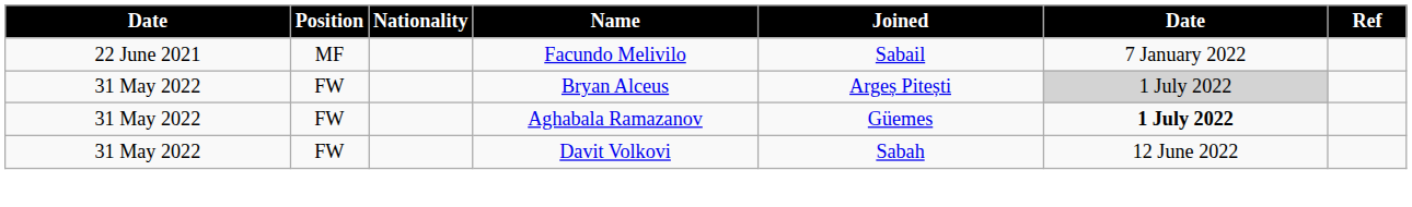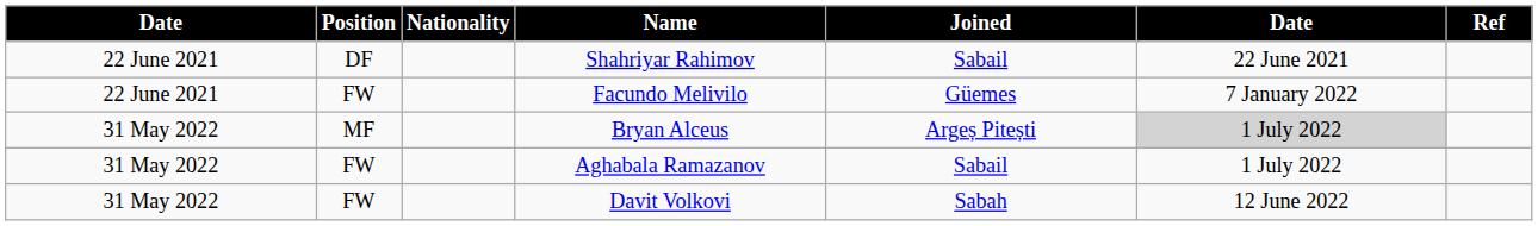 <table class="wikitable"  style="text-align:center; font-size:90%; ">
 <tr>
 <th style="background:#000000; color:#FFFFFF; width:200px;">Date</th>
 <th style="background:#000000; color:#FFFFFF; width:50px;">Position</th>
 <th style="background:#000000; color:#FFFFFF; width:50px;">Nationality</th>
 <th style="background:#000000; color:#FFFFFF; width:200px;">Name</th>
 <th style="background:#000000; color:#FFFFFF; width:200px;">Joined</th>
 <th style="background:#000000; color:#FFFFFF; width:200px;">Date</th>
 <th style="background:#000000; color:#FFFFFF; width:50px;">Ref</th>
 </tr>
 <tr>
 <td>22 June 2021</td>
-<td>MF</td>
+<td>DF</td>
+<td></td>
+<td><a href='#'>Shahriyar Rahimov</a></td>
+<td><a href='#'>Sabail</a></td>
+<td>22 June 2021</td>
+<td></td>
+</tr>
+<tr>
+<td>22 June 2021</td>
+<td>FW</td>
 <td></td>
 <td><a href='#'>Facundo Melivilo</a></td>
-<td><a href='#'>Sabail</a></td>
+<td><a href='#'>Güemes</a></td>
 <td>7 January 2022</td>
 <td></td>
 </tr>
 <tr>
 <td>31 May 2022</td>
-<td>FW</td>
+<td>MF</td>
 <td></td>
 <td><a href='#'>Bryan Alceus</a></td>
 <td><a href='#'>Argeș Pitești</a></td>
 <td style="background: lightgrey;">1 July 2022</td>
 <td></td>
 </tr>
 <tr>
 <td>31 May 2022</td>
 <td>FW</td>
 <td></td>
 <td><a href='#'>Aghabala Ramazanov</a></td>
-<td><a href='#'>Güemes</a></td>
-<td><strong>1 July 2022</strong></td>
+<td><a href='#'>Sabail</a></td>
+<td>1 July 2022</td>
 <td></td>
 </tr>
 <tr>
 <td>31 May 2022</td>
 <td>FW</td>
 <td></td>
 <td><a href='#'>Davit Volkovi</a></td>
 <td><a href='#'>Sabah</a></td>
 <td>12 June 2022</td>
 <td></td>
 </tr>
 </table>
